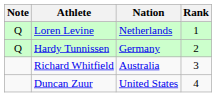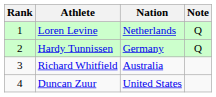 <table class="wikitable sortable" style="text-align:center">
 <tr>
-<th>Note</th>
+<th>Rank</th>
 <th>Athlete</th>
 <th>Nation</th>
-<th>Rank</th>
+<th>Note</th>
 </tr>
 <tr bgcolor=ccffcc>
-<td>Q</td>
+<td>1</td>
 <td align=left><a href='#'>Loren Levine</a></td>
 <td align=left> <a href='#'>Netherlands</a></td>
-<td>1</td>
+<td>Q</td>
 </tr>
 <tr bgcolor=ccffcc>
-<td>Q</td>
+<td>2</td>
 <td align=left><a href='#'>Hardy Tunnissen</a></td>
 <td align=left> <a href='#'>Germany</a></td>
-<td>2</td>
+<td>Q</td>
 </tr>
 <tr>
-<td></td>
+<td>3</td>
 <td align=left><a href='#'>Richard Whitfield</a></td>
 <td align=left> <a href='#'>Australia</a></td>
-<td>3</td>
+<td></td>
 </tr>
 <tr>
-<td></td>
+<td>4</td>
 <td align=left><a href='#'>Duncan Zuur</a></td>
 <td align=left> <a href='#'>United States</a></td>
-<td>4</td>
+<td></td>
 </tr>
 </table>
